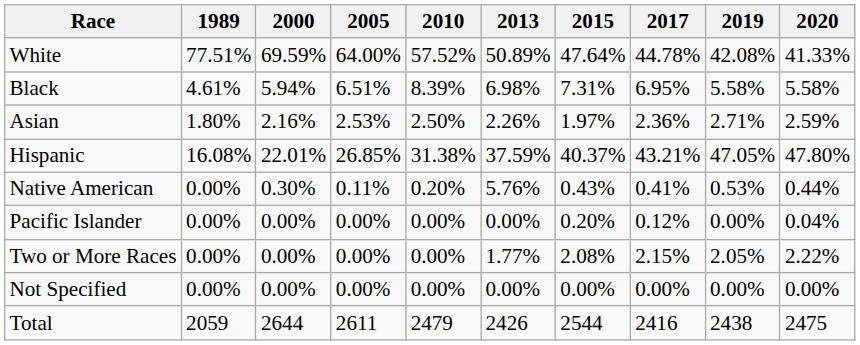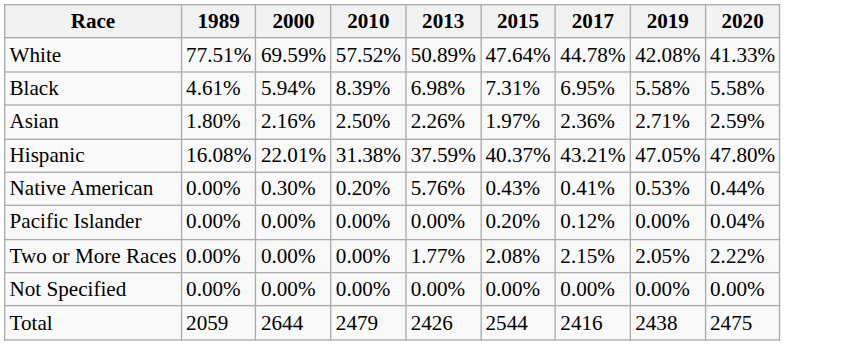 <table class="wikitable">
 <tr>
 <th>Race</th>
 <th>1989</th>
 <th>2000</th>
-<th>2005</th>
 <th>2010</th>
 <th>2013</th>
 <th>2015</th>
 <th>2017</th>
 <th>2019</th>
 <th>2020</th>
 </tr>
 <tr>
 <td>White</td>
 <td>77.51%</td>
 <td>69.59%</td>
-<td>64.00%</td>
 <td>57.52%</td>
 <td>50.89%</td>
 <td>47.64%</td>
 <td>44.78%</td>
 <td>42.08%</td>
 <td>41.33%</td>
 </tr>
 <tr>
 <td>Black</td>
 <td>4.61%</td>
 <td>5.94%</td>
-<td>6.51%</td>
 <td>8.39%</td>
 <td>6.98%</td>
 <td>7.31%</td>
 <td>6.95%</td>
 <td>5.58%</td>
 <td>5.58%</td>
 </tr>
 <tr>
 <td>Asian</td>
 <td>1.80%</td>
 <td>2.16%</td>
-<td>2.53%</td>
 <td>2.50%</td>
 <td>2.26%</td>
 <td>1.97%</td>
 <td>2.36%</td>
 <td>2.71%</td>
 <td>2.59%</td>
 </tr>
 <tr>
 <td>Hispanic</td>
 <td>16.08%</td>
 <td>22.01%</td>
-<td>26.85%</td>
 <td>31.38%</td>
 <td>37.59%</td>
 <td>40.37%</td>
 <td>43.21%</td>
 <td>47.05%</td>
 <td>47.80%</td>
 </tr>
 <tr>
 <td>Native American</td>
 <td>0.00%</td>
 <td>0.30%</td>
-<td>0.11%</td>
 <td>0.20%</td>
 <td>5.76%</td>
 <td>0.43%</td>
 <td>0.41%</td>
 <td>0.53%</td>
 <td>0.44%</td>
 </tr>
 <tr>
 <td>Pacific Islander</td>
 <td>0.00%</td>
 <td>0.00%</td>
 <td>0.00%</td>
 <td>0.00%</td>
-<td>0.00%</td>
 <td>0.20%</td>
 <td>0.12%</td>
 <td>0.00%</td>
 <td>0.04%</td>
 </tr>
 <tr>
 <td>Two or More Races</td>
-<td>0.00%</td>
 <td>0.00%</td>
 <td>0.00%</td>
 <td>0.00%</td>
 <td>1.77%</td>
 <td>2.08%</td>
 <td>2.15%</td>
 <td>2.05%</td>
 <td>2.22%</td>
 </tr>
 <tr>
 <td>Not Specified</td>
 <td>0.00%</td>
 <td>0.00%</td>
 <td>0.00%</td>
 <td>0.00%</td>
 <td>0.00%</td>
 <td>0.00%</td>
 <td>0.00%</td>
 <td>0.00%</td>
-<td>0.00%</td>
 </tr>
 <tr>
 <td>Total</td>
 <td>2059</td>
 <td>2644</td>
-<td>2611</td>
 <td>2479</td>
 <td>2426</td>
 <td>2544</td>
 <td>2416</td>
 <td>2438</td>
 <td>2475</td>
 </tr>
 </table>
